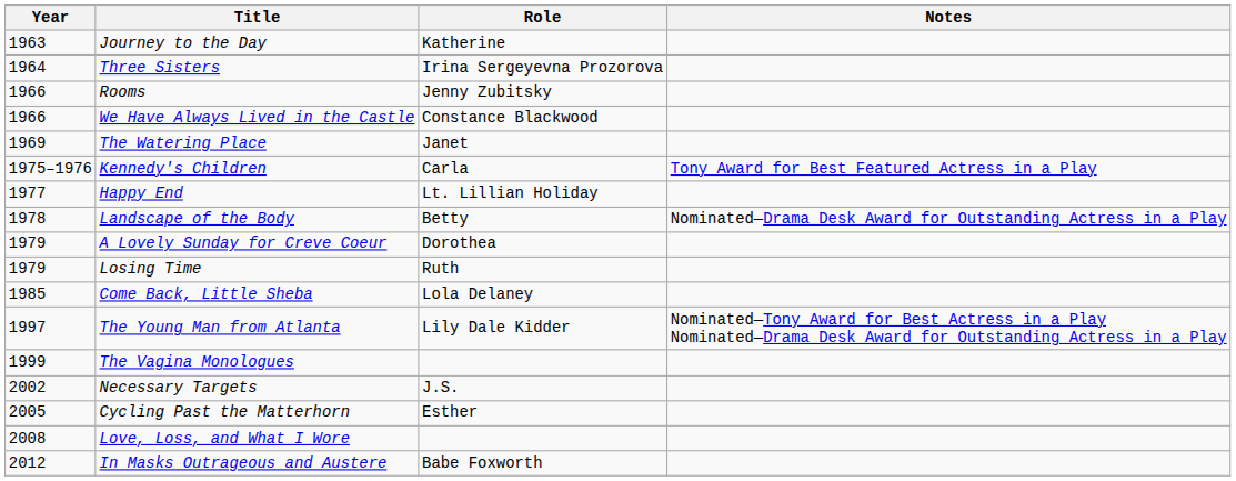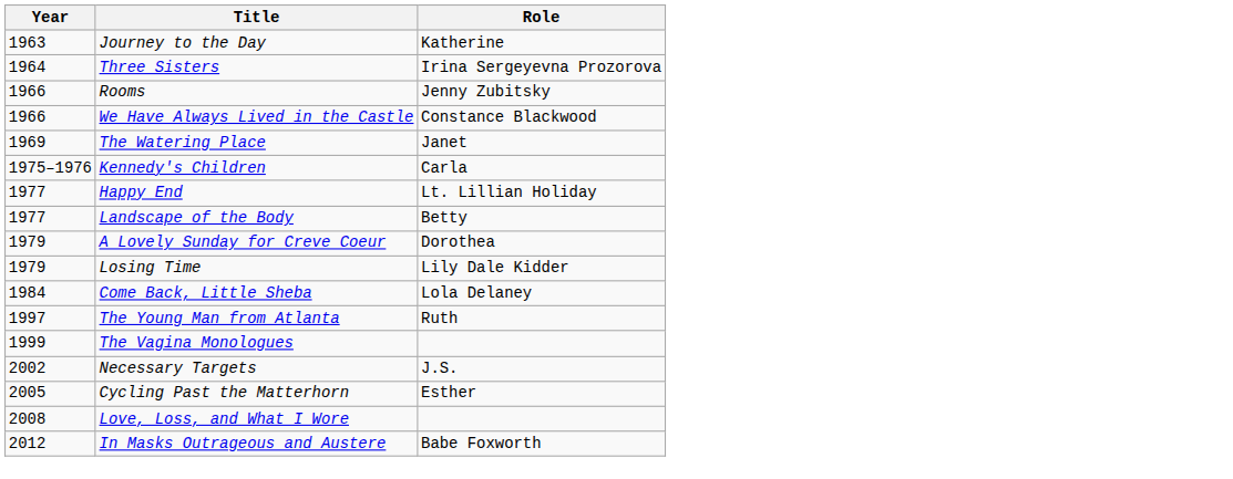 <table class="wikitable sortable">
 <tr>
 <th>Year</th>
 <th>Title</th>
 <th>Role</th>
-<th>Notes</th>
 </tr>
 <tr>
 <td>1963</td>
 <td><em>Journey to the Day</em></td>
 <td>Katherine</td>
-<td></td>
 </tr>
 <tr>
 <td>1964</td>
 <td><em><a href='#'>Three Sisters</a></em></td>
 <td>Irina Sergeyevna Prozorova</td>
-<td></td>
 </tr>
 <tr>
 <td>1966</td>
 <td><em>Rooms</em></td>
 <td>Jenny Zubitsky</td>
-<td></td>
 </tr>
 <tr>
 <td>1966</td>
 <td><em><a href='#'>We Have Always Lived in the Castle</a></em></td>
 <td>Constance Blackwood</td>
-<td></td>
 </tr>
 <tr>
 <td>1969</td>
 <td><em><a href='#'>The Watering Place</a></em></td>
 <td>Janet</td>
-<td></td>
 </tr>
 <tr>
 <td>1975–1976</td>
 <td><em><a href='#'>Kennedy's Children</a></em></td>
 <td>Carla</td>
-<td><a href='#'>Tony Award for Best Featured Actress in a Play</a></td>
 </tr>
 <tr>
 <td>1977</td>
 <td><em><a href='#'>Happy End</a></em></td>
 <td>Lt. Lillian Holiday</td>
-<td></td>
 </tr>
 <tr>
-<td>1978</td>
+<td>1977</td>
 <td><em><a href='#'>Landscape of the Body</a></em></td>
 <td>Betty</td>
-<td>Nominated—<a href='#'>Drama Desk Award for Outstanding Actress in a Play</a></td>
 </tr>
 <tr>
 <td>1979</td>
 <td><em><a href='#'>A Lovely Sunday for Creve Coeur</a></em></td>
 <td>Dorothea</td>
-<td></td>
 </tr>
 <tr>
 <td>1979</td>
 <td><em>Losing Time</em></td>
-<td>Ruth</td>
-<td></td>
+<td>Lily Dale Kidder</td>
 </tr>
 <tr>
-<td>1985</td>
+<td>1984</td>
 <td><em><a href='#'>Come Back, Little Sheba</a></em></td>
 <td>Lola Delaney</td>
-<td></td>
 </tr>
 <tr>
 <td>1997</td>
 <td><em><a href='#'>The Young Man from Atlanta</a></em></td>
-<td>Lily Dale Kidder</td>
-<td>Nominated—<a href='#'>Tony Award for Best Actress in a Play</a><br>Nominated—<a href='#'>Drama Desk Award for Outstanding Actress in a Play</a></td>
+<td>Ruth</td>
 </tr>
 <tr>
 <td>1999</td>
 <td><em><a href='#'>The Vagina Monologues</a></em></td>
-<td></td>
 <td></td>
 </tr>
 <tr>
 <td>2002</td>
 <td><em>Necessary Targets</em></td>
 <td>J.S.</td>
-<td></td>
 </tr>
 <tr>
 <td>2005</td>
 <td><em>Cycling Past the Matterhorn</em></td>
 <td>Esther</td>
-<td></td>
 </tr>
 <tr>
 <td>2008</td>
 <td><em><a href='#'>Love, Loss, and What I Wore</a></em></td>
-<td></td>
 <td></td>
 </tr>
 <tr>
 <td>2012</td>
 <td><em><a href='#'>In Masks Outrageous and Austere</a></em></td>
 <td>Babe Foxworth</td>
-<td></td>
 </tr>
 </table>
